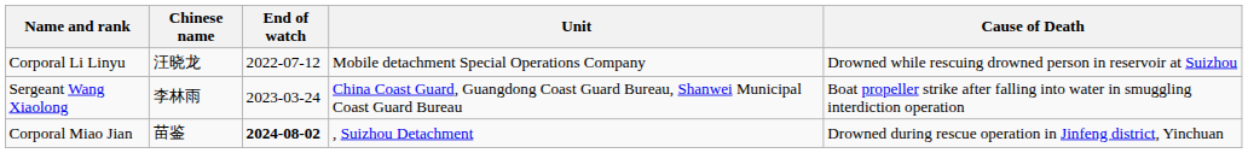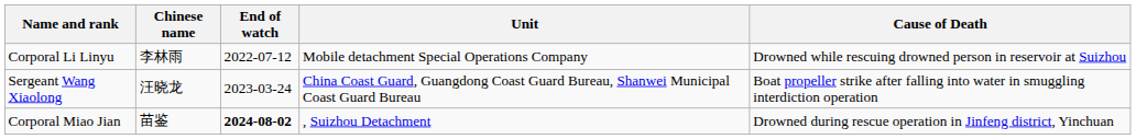 <table class="wikitable sortable mw-collapsible mw-collapsed">
 <tr>
 <th>Name and rank</th>
 <th>Chinese name</th>
 <th>End of watch</th>
 <th>Unit</th>
 <th>Cause of Death</th>
 </tr>
 <tr>
 <td>Corporal Li Linyu</td>
-<td>汪晓龙</td>
+<td>李林雨</td>
 <td>2022-07-12</td>
 <td> Mobile detachment Special Operations Company</td>
 <td>Drowned while rescuing drowned person in reservoir at <a href='#'>Suizhou</a></td>
 </tr>
 <tr>
 <td>Sergeant <a href='#'>Wang Xiaolong</a></td>
-<td>李林雨</td>
+<td>汪晓龙</td>
 <td>2023-03-24</td>
 <td><a href='#'>China Coast Guard</a>, Guangdong Coast Guard Bureau, <a href='#'>Shanwei</a> Municipal Coast Guard Bureau</td>
 <td>Boat <a href='#'>propeller</a> strike after falling into water in smuggling interdiction operation</td>
 </tr>
 <tr>
 <td>Corporal Miao Jian</td>
 <td>苗鉴</td>
 <td><strong>2024-08-02</strong></td>
 <td>, <a href='#'>Suizhou Detachment</a></td>
 <td>Drowned during rescue operation in <a href='#'>Jinfeng district</a>, Yinchuan</td>
 </tr>
 </table>
